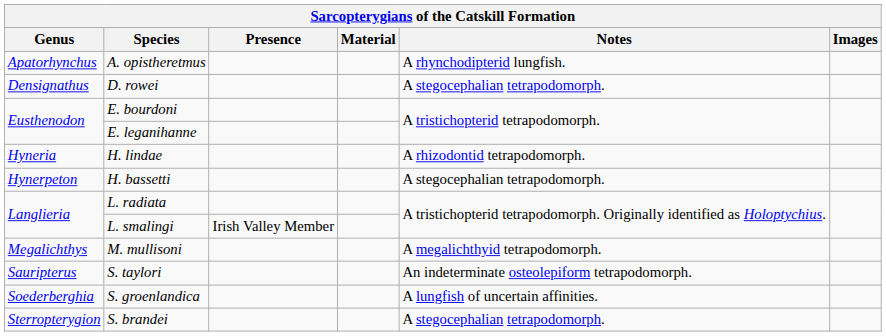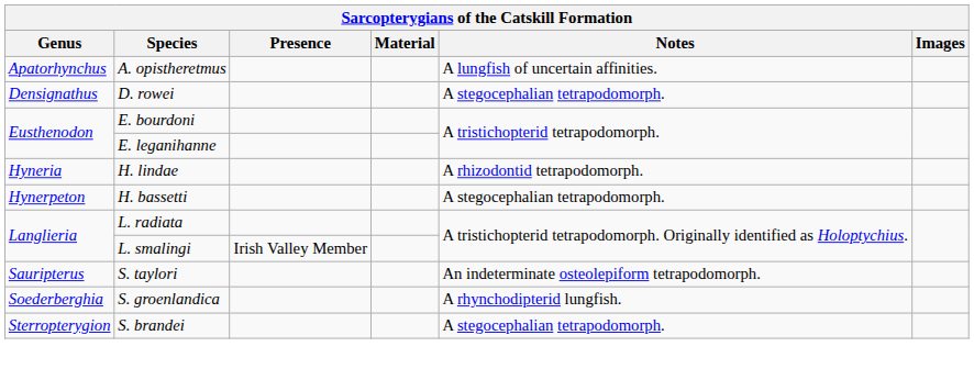 <table class="wikitable" align="center">
 <tr>
 <th colspan="6" align="center"><a href='#'>Sarcopterygians</a> of the Catskill Formation</th>
 </tr>
 <tr>
 <th>Genus</th>
 <th>Species</th>
 <th>Presence</th>
 <th>Material</th>
 <th>Notes</th>
 <th>Images</th>
 </tr>
 <tr>
 <td><em><a href='#'>Apatorhynchus</a></em></td>
 <td><em>A. opistheretmus</em></td>
 <td></td>
 <td></td>
-<td>A <a href='#'>rhynchodipterid</a> lungfish.</td>
+<td>A <a href='#'>lungfish</a> of uncertain affinities.</td>
 <td></td>
 </tr>
 <tr>
 <td><em><a href='#'>Densignathus</a></em></td>
 <td><em>D. rowei</em></td>
 <td></td>
 <td></td>
 <td>A <a href='#'>stegocephalian</a> <a href='#'>tetrapodomorph</a>.</td>
 <td></td>
 </tr>
 <tr>
 <td rowspan="2"><em><a href='#'>Eusthenodon</a></em></td>
 <td><em>E. bourdoni</em></td>
 <td></td>
 <td></td>
 <td rowspan="2">A <a href='#'>tristichopterid</a> tetrapodomorph.</td>
 <td rowspan="2"></td>
 </tr>
 <tr>
 <td><em>E. leganihanne</em></td>
 <td></td>
 <td></td>
 </tr>
 <tr>
 <td><em><a href='#'>Hyneria</a></em></td>
 <td><em>H. lindae</em></td>
 <td></td>
 <td></td>
 <td>A <a href='#'>rhizodontid</a> tetrapodomorph.</td>
 <td></td>
 </tr>
 <tr>
 <td><em><a href='#'>Hynerpeton</a></em></td>
 <td><em>H. bassetti</em></td>
 <td></td>
 <td></td>
 <td>A stegocephalian tetrapodomorph.</td>
 <td></td>
 </tr>
 <tr>
 <td rowspan="2"><em><a href='#'>Langlieria</a></em></td>
 <td><em>L. radiata</em></td>
 <td></td>
 <td></td>
 <td rowspan="2">A tristichopterid tetrapodomorph. Originally identified as <em><a href='#'>Holoptychius</a></em>.</td>
 <td rowspan="2"></td>
 </tr>
 <tr>
 <td><em>L. smalingi</em></td>
 <td>Irish Valley Member</td>
 <td></td>
 </tr>
 <tr>
-<td><em><a href='#'>Megalichthys</a></em></td>
-<td><em>M. mullisoni</em></td>
-<td></td>
-<td></td>
-<td>A <a href='#'>megalichthyid</a> tetrapodomorph.</td>
-<td></td>
-</tr>
-<tr>
 <td><em><a href='#'>Sauripterus</a></em></td>
 <td><em>S. taylori</em></td>
 <td></td>
 <td></td>
 <td>An indeterminate <a href='#'>osteolepiform</a> tetrapodomorph.</td>
 <td></td>
 </tr>
 <tr>
 <td><em><a href='#'>Soederberghia</a></em></td>
 <td><em>S. groenlandica</em></td>
 <td></td>
 <td></td>
-<td>A <a href='#'>lungfish</a> of uncertain affinities.</td>
+<td>A <a href='#'>rhynchodipterid</a> lungfish.</td>
 <td></td>
 </tr>
 <tr>
 <td><em><a href='#'>Sterropterygion</a></em></td>
 <td><em>S. brandei</em></td>
 <td></td>
 <td></td>
 <td>A <a href='#'>stegocephalian</a> <a href='#'>tetrapodomorph</a>.</td>
 <td></td>
 </tr>
 </table>
